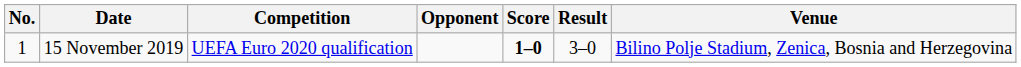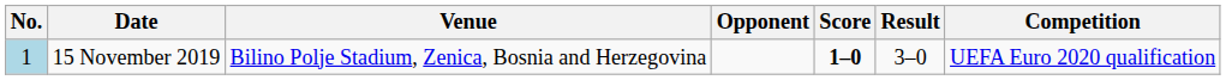 <table class="wikitable sortable">
 <tr>
 <th scope="col">No.</th>
 <th scope="col">Date</th>
-<th scope="col">Competition</th>
+<th scope="col">Venue</th>
 <th scope="col">Opponent</th>
 <th scope="col">Score</th>
 <th scope="col">Result</th>
-<th scope="col">Venue</th>
+<th scope="col">Competition</th>
 </tr>
 <tr>
-<td align="center">1</td>
+<td align="center" style="background: lightblue;">1</td>
 <td>15 November 2019</td>
-<td><a href='#'>UEFA Euro 2020 qualification</a></td>
+<td><a href='#'>Bilino Polje Stadium</a>, <a href='#'>Zenica</a>, Bosnia and Herzegovina</td>
 <td></td>
 <td align="center"><strong>1–0</strong></td>
 <td align="center">3–0</td>
-<td><a href='#'>Bilino Polje Stadium</a>, <a href='#'>Zenica</a>, Bosnia and Herzegovina</td>
+<td><a href='#'>UEFA Euro 2020 qualification</a></td>
 </tr>
 </table>
